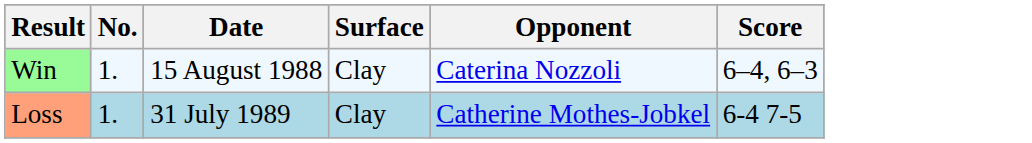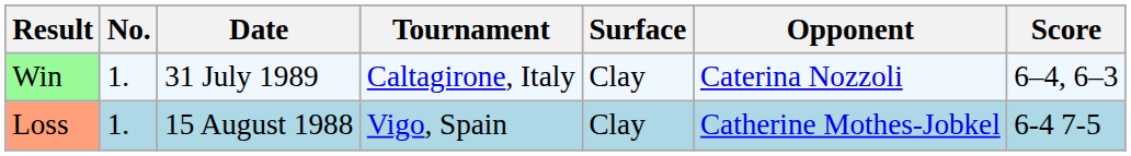 <table class="sortable wikitable" style=font-size:97%>
 <tr>
 <th>Result</th>
 <th>No.</th>
 <th>Date</th>
+<th>Tournament</th>
 <th>Surface</th>
 <th>Opponent</th>
 <th>Score</th>
 </tr>
 <tr bgcolor="#f0f8ff">
 <td style="background:#98fb98;">Win</td>
 <td>1.</td>
-<td>15 August 1988</td>
+<td>31 July 1989</td>
+<td><a href='#'>Caltagirone</a>, Italy</td>
 <td>Clay</td>
 <td> <a href='#'>Caterina Nozzoli</a></td>
 <td>6–4, 6–3</td>
 </tr>
 <tr bgcolor=lightblue>
 <td style="background:#ffa07a;">Loss</td>
 <td>1.</td>
-<td>31 July 1989</td>
+<td>15 August 1988</td>
+<td><a href='#'>Vigo</a>, Spain</td>
 <td>Clay</td>
 <td> <a href='#'>Catherine Mothes-Jobkel</a></td>
 <td>6-4 7-5</td>
 </tr>
 </table>
